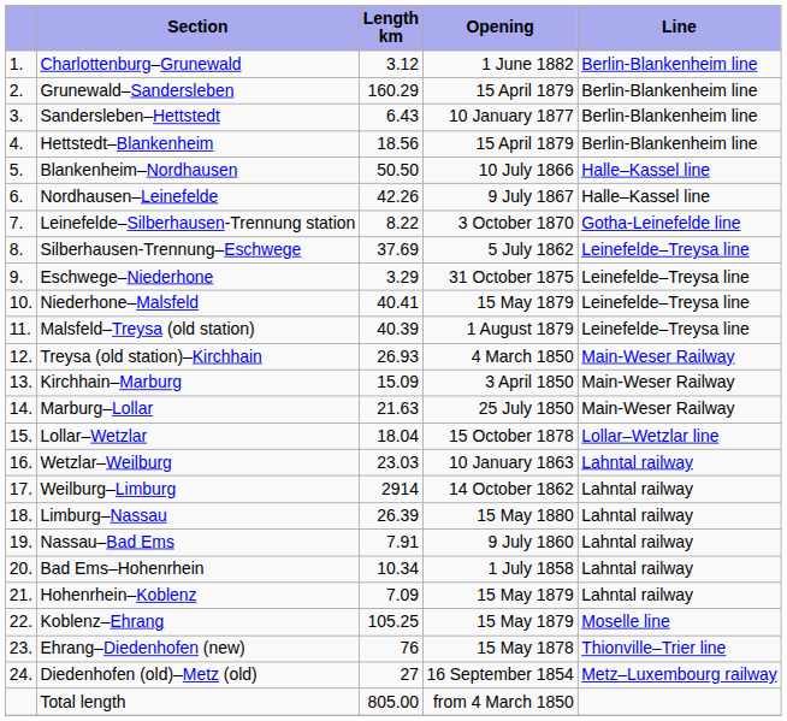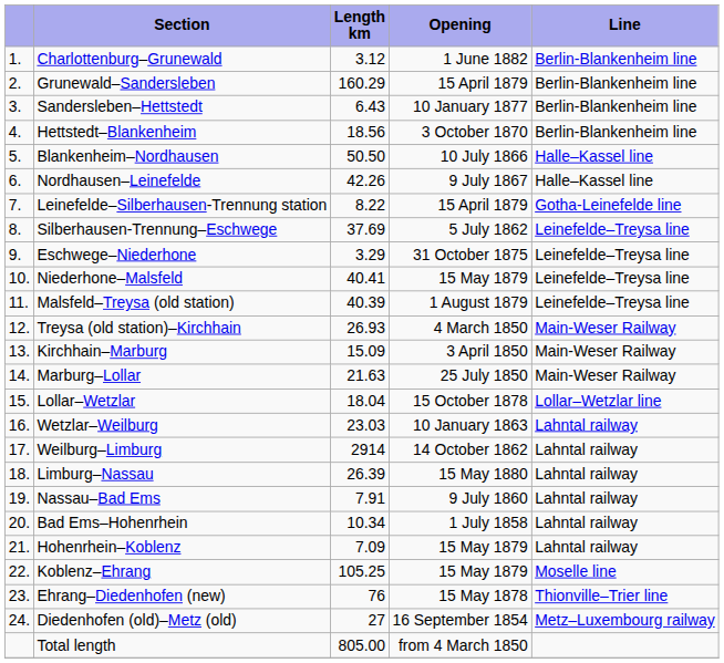 <table class="wikitable">
 <tr ->
 <th style="background:#AAAAEE"></th>
 <th style="background:#AAAAEE">Section</th>
 <th style="background:#AAAAEE">Length<br>km</th>
 <th style="background:#AAAAEE">Opening</th>
 <th style="background:#AAAAEE">Line</th>
 </tr>
 <tr --->
 <td>1.</td>
 <td><a href='#'>Charlottenburg</a>–<a href='#'>Grunewald</a></td>
 <td align="right">3.12</td>
 <td align='right'>1 June 1882</td>
 <td><a href='#'>Berlin-Blankenheim line</a></td>
 </tr>
 <tr --->
 <td>2.</td>
 <td>Grunewald–<a href='#'>Sandersleben</a></td>
 <td align="right">160.29</td>
 <td align='right'>15 April 1879</td>
 <td>Berlin-Blankenheim line</td>
 </tr>
 <tr --->
 <td>3.</td>
 <td>Sandersleben–<a href='#'>Hettstedt</a></td>
 <td align="right">6.43</td>
 <td align='right'>10 January 1877</td>
 <td>Berlin-Blankenheim line</td>
 </tr>
 <tr --->
 <td>4.</td>
 <td>Hettstedt–<a href='#'>Blankenheim</a></td>
 <td align="right">18.56</td>
-<td align='right'>15 April 1879</td>
+<td align='right'>3 October 1870</td>
 <td>Berlin-Blankenheim line</td>
 </tr>
 <tr --->
 <td>5.</td>
 <td>Blankenheim–<a href='#'>Nordhausen</a></td>
 <td align="right">50.50</td>
 <td align='right'>10 July 1866</td>
 <td><a href='#'>Halle–Kassel line</a></td>
 </tr>
 <tr --->
 <td>6.</td>
 <td>Nordhausen–<a href='#'>Leinefelde</a></td>
 <td align="right">42.26</td>
 <td align='right'>9 July 1867</td>
 <td>Halle–Kassel line</td>
 </tr>
 <tr --->
 <td>7.</td>
 <td>Leinefelde–<a href='#'>Silberhausen</a>-Trennung station</td>
 <td align="right">8.22</td>
-<td align='right'>3 October 1870</td>
+<td align='right'>15 April 1879</td>
 <td><a href='#'>Gotha-Leinefelde line</a></td>
 </tr>
 <tr --->
 <td>8.</td>
 <td>Silberhausen-Trennung–<a href='#'>Eschwege</a></td>
 <td align="right">37.69</td>
 <td align='right'>5 July 1862</td>
 <td><a href='#'>Leinefelde–Treysa line</a></td>
 </tr>
 <tr --->
 <td>9.</td>
 <td>Eschwege–<a href='#'>Niederhone</a></td>
 <td align="right">3.29</td>
 <td align='right'>31 October 1875</td>
 <td>Leinefelde–Treysa line</td>
 </tr>
 <tr --->
 <td>10.</td>
 <td>Niederhone–<a href='#'>Malsfeld</a></td>
 <td align="right">40.41</td>
 <td align='right'>15 May 1879</td>
 <td>Leinefelde–Treysa line</td>
 </tr>
 <tr --->
 <td>11.</td>
 <td>Malsfeld–<a href='#'>Treysa</a> (old station)</td>
 <td align="right">40.39</td>
 <td align='right'>1 August 1879</td>
 <td>Leinefelde–Treysa line</td>
 </tr>
 <tr --->
 <td>12.</td>
 <td>Treysa (old station)–<a href='#'>Kirchhain</a></td>
 <td align="right">26.93</td>
 <td align='right'>4 March 1850</td>
 <td><a href='#'>Main-Weser Railway</a></td>
 </tr>
 <tr --->
 <td>13.</td>
 <td>Kirchhain–<a href='#'>Marburg</a></td>
 <td align="right">15.09</td>
 <td align='right'>3 April 1850</td>
 <td>Main-Weser Railway</td>
 </tr>
 <tr --->
 <td>14.</td>
 <td>Marburg–<a href='#'>Lollar</a></td>
 <td align="right">21.63</td>
 <td align='right'>25 July 1850</td>
 <td>Main-Weser Railway</td>
 </tr>
 <tr --->
 <td>15.</td>
 <td>Lollar–<a href='#'>Wetzlar</a></td>
 <td align="right">18.04</td>
 <td align='right'>15 October 1878</td>
 <td><a href='#'>Lollar–Wetzlar line</a></td>
 </tr>
 <tr --->
 <td>16.</td>
 <td>Wetzlar–<a href='#'>Weilburg</a></td>
 <td align="right">23.03</td>
 <td align='right'>10 January 1863</td>
 <td><a href='#'>Lahntal railway</a></td>
 </tr>
 <tr --->
 <td>17.</td>
 <td>Weilburg–<a href='#'>Limburg</a></td>
 <td align="right">2914</td>
 <td align='right'>14 October 1862</td>
 <td>Lahntal railway</td>
 </tr>
 <tr --->
 <td>18.</td>
 <td>Limburg–<a href='#'>Nassau</a></td>
 <td align="right">26.39</td>
 <td align='right'>15 May 1880</td>
 <td>Lahntal railway</td>
 </tr>
 <tr --->
 <td>19.</td>
 <td>Nassau–<a href='#'>Bad Ems</a></td>
 <td align="right">7.91</td>
 <td align='right'>9 July 1860</td>
 <td>Lahntal railway</td>
 </tr>
 <tr --->
 <td>20.</td>
 <td>Bad Ems–Hohenrhein</td>
 <td align="right">10.34</td>
 <td align='right'>1 July 1858</td>
 <td>Lahntal railway</td>
 </tr>
 <tr --->
 <td>21.</td>
 <td>Hohenrhein–<a href='#'>Koblenz</a></td>
 <td align="right">7.09</td>
 <td align='right'>15 May 1879</td>
 <td>Lahntal railway</td>
 </tr>
 <tr --->
 <td>22.</td>
 <td>Koblenz–<a href='#'>Ehrang</a></td>
 <td align="right">105.25</td>
 <td align='right'>15 May 1879</td>
 <td><a href='#'>Moselle line</a></td>
 </tr>
 <tr --->
 <td>23.</td>
 <td>Ehrang–<a href='#'>Diedenhofen</a> (new)</td>
 <td align="right">76</td>
 <td align='right'>15 May 1878</td>
 <td><a href='#'>Thionville–Trier line</a></td>
 </tr>
 <tr --->
 <td>24.</td>
 <td>Diedenhofen (old)–<a href='#'>Metz</a> (old)</td>
 <td align="right">27</td>
 <td align='right'>16 September 1854</td>
 <td><a href='#'>Metz–Luxembourg railway</a></td>
 </tr>
 <tr --->
 <td></td>
 <td>Total length</td>
 <td align="right">805.00</td>
 <td align='right'>from 4 March 1850</td>
 <td></td>
 </tr>
 <tr --->
 </tr>
 </table>
